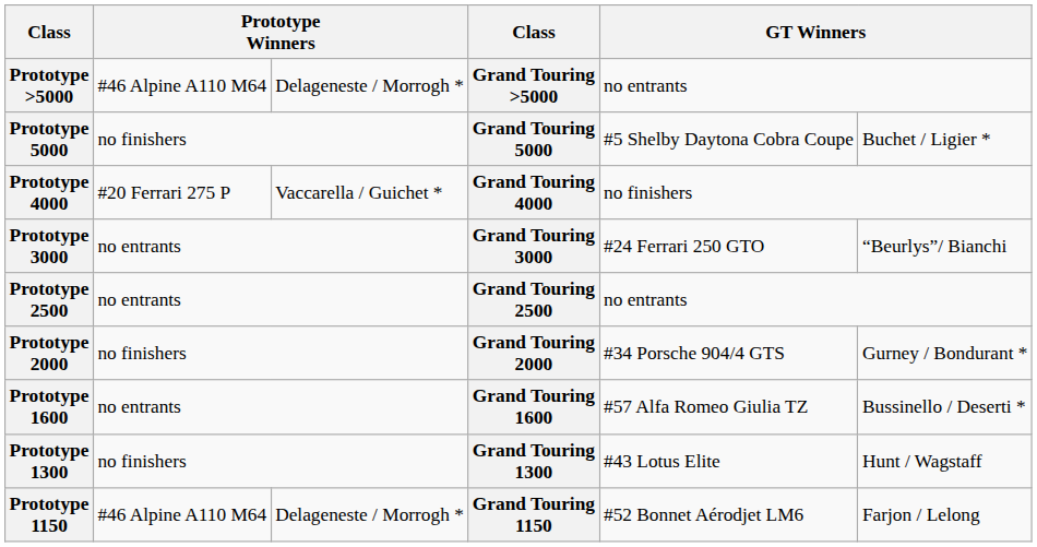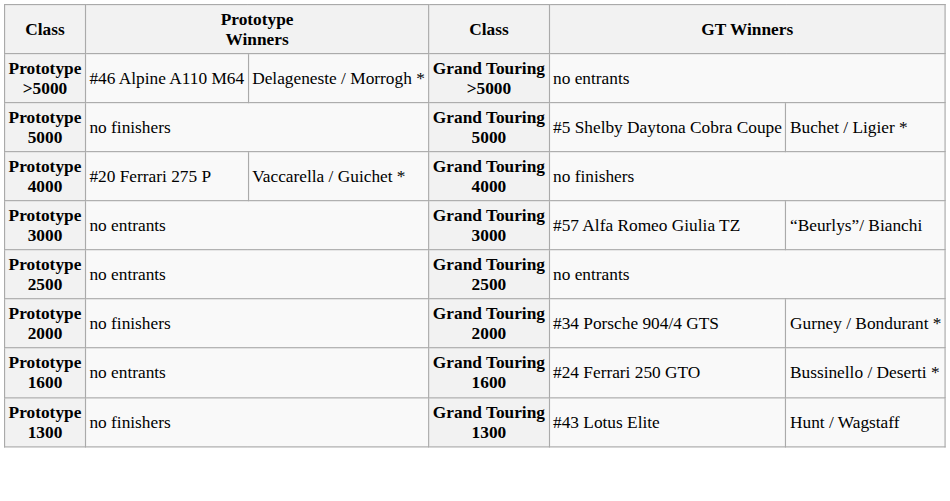 <table class="wikitable" style="font-size: 95%">
 <tr>
 <th>Class</th>
 <th colspan=2>Prototype<br>Winners</th>
 <th>Class</th>
 <th colspan=2>GT Winners</th>
 </tr>
 <tr>
 <th>Prototype<br> >5000</th>
 <td>#46 Alpine A110 M64</td>
 <td>Delageneste / Morrogh *</td>
 <th>Grand Touring<br> >5000</th>
 <td colspan=2>no entrants</td>
 </tr>
 <tr>
 <th>Prototype<br> 5000</th>
 <td colspan=2>no finishers</td>
 <th>Grand Touring<br>5000</th>
 <td>#5 Shelby Daytona Cobra Coupe</td>
 <td>Buchet / Ligier *</td>
 </tr>
 <tr>
 <th>Prototype<br> 4000</th>
 <td>#20 Ferrari 275 P</td>
 <td>Vaccarella / Guichet *</td>
 <th>Grand Touring<br> 4000</th>
 <td colspan=2>no finishers</td>
 </tr>
 <tr>
 <th>Prototype<br> 3000</th>
 <td colspan=2>no entrants</td>
 <th>Grand Touring<br> 3000</th>
-<td>#24 Ferrari 250 GTO</td>
+<td>#57 Alfa Romeo Giulia TZ</td>
 <td>“Beurlys”/ Bianchi</td>
 </tr>
 <tr>
 <th>Prototype<br> 2500</th>
 <td colspan=2>no entrants</td>
 <th>Grand Touring<br> 2500</th>
 <td colspan=2>no entrants</td>
 </tr>
 <tr>
 <th>Prototype<br> 2000</th>
 <td colspan=2>no finishers</td>
 <th>Grand Touring<br> 2000</th>
 <td>#34 Porsche 904/4 GTS</td>
 <td>Gurney / Bondurant *</td>
 </tr>
 <tr>
 <th>Prototype<br> 1600</th>
 <td colspan=2>no entrants</td>
 <th>Grand Touring<br> 1600</th>
-<td>#57 Alfa Romeo Giulia TZ</td>
+<td>#24 Ferrari 250 GTO</td>
 <td>Bussinello / Deserti *</td>
 </tr>
 <tr>
 <th>Prototype<br> 1300</th>
 <td colspan=2>no finishers</td>
 <th>Grand Touring<br> 1300</th>
 <td>#43 Lotus Elite</td>
 <td>Hunt / Wagstaff</td>
 </tr>
-<tr>
-<th>Prototype<br> 1150</th>
-<td>#46 Alpine A110 M64</td>
-<td>Delageneste / Morrogh *</td>
-<th>Grand Touring<br> 1150</th>
-<td>#52 Bonnet Aérodjet LM6</td>
-<td>Farjon / Lelong</td>
-</tr>
 </table>
